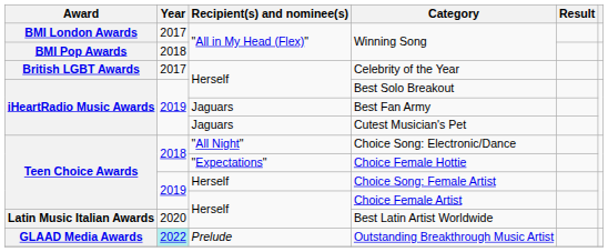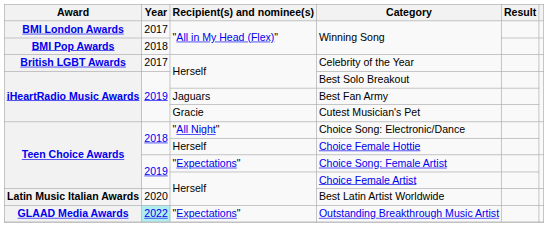 <table class="wikitable sortable plainrowheaders">
 <tr>
 <th scope="col">Award</th>
 <th scope="col">Year</th>
 <th scope="col">Recipient(s) and nominee(s)</th>
 <th scope="col">Category</th>
 <th scope="col">Result</th>
 <th scope="col" class="unsortable"></th>
 </tr>
 <tr>
 <th scope="row"><a href='#'>BMI London Awards</a></th>
 <td>2017</td>
 <td rowspan="2">"<a href='#'>All in My Head (Flex)</a>" </td>
 <td rowspan="2">Winning Song</td>
 <td></td>
 <td style="text-align:center;"></td>
 </tr>
 <tr>
 <th scope="row"><a href='#'>BMI Pop Awards</a></th>
 <td>2018</td>
 <td></td>
 <td style="text-align:center;"></td>
 </tr>
 <tr>
 <th scope="row"><a href='#'>British LGBT Awards</a></th>
 <td>2017</td>
 <td rowspan="2">Herself</td>
 <td>Celebrity of the Year</td>
 <td></td>
 <td style="text-align:center;"></td>
 </tr>
 <tr>
 <th scope="row" rowspan="3"><a href='#'>iHeartRadio Music Awards</a></th>
 <td rowspan="3"><a href='#'>2019</a></td>
 <td>Best Solo Breakout</td>
 <td></td>
 <td style="text-align:center;" rowspan="3"></td>
 </tr>
 <tr>
 <td>Jaguars</td>
 <td>Best Fan Army</td>
 <td></td>
 </tr>
 <tr>
-<td>Jaguars</td>
+<td>Gracie</td>
 <td>Cutest Musician's Pet</td>
 <td></td>
 </tr>
 <tr>
 <th scope="row" rowspan="4"><a href='#'>Teen Choice Awards</a></th>
 <td rowspan="2"><a href='#'>2018</a></td>
 <td>"<a href='#'>All Night</a>" </td>
 <td>Choice Song: Electronic/Dance</td>
 <td></td>
 <td style="text-align:center;" rowspan="2"></td>
 </tr>
 <tr>
-<td>"<a href='#'>Expectations</a>"</td>
+<td>Herself</td>
 <td><a href='#'>Choice Female Hottie</a></td>
 <td></td>
 </tr>
 <tr>
 <td rowspan="2"><a href='#'>2019</a></td>
-<td>Herself</td>
+<td>"<a href='#'>Expectations</a>"</td>
 <td><a href='#'>Choice Song: Female Artist</a></td>
 <td></td>
 <td style="text-align:center;" rowspan="2"></td>
 </tr>
 <tr>
 <td rowspan="2">Herself</td>
 <td><a href='#'>Choice Female Artist</a></td>
 <td></td>
 </tr>
 <tr>
 <th scope="row">Latin Music Italian Awards</th>
 <td>2020</td>
 <td>Best Latin Artist Worldwide</td>
 <td></td>
 <td></td>
 </tr>
 <tr>
 <th scope="row"><a href='#'>GLAAD Media Awards</a></th>
 <td style="background: paleturquoise;"><a href='#'>2022</a></td>
-<td><em>Prelude</em></td>
+<td>"<a href='#'>Expectations</a>"</td>
 <td><a href='#'>Outstanding Breakthrough Music Artist</a></td>
 <td></td>
 <td></td>
 </tr>
 <tr>
 </tr>
 </table>
